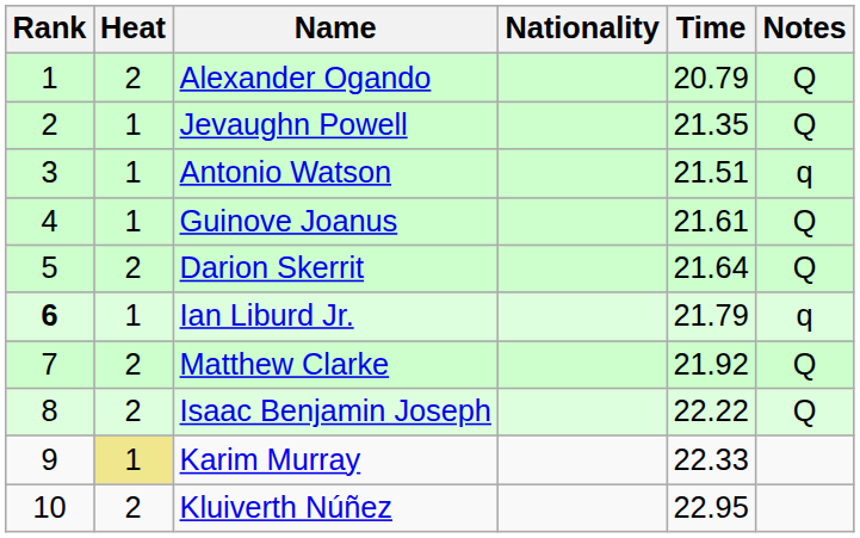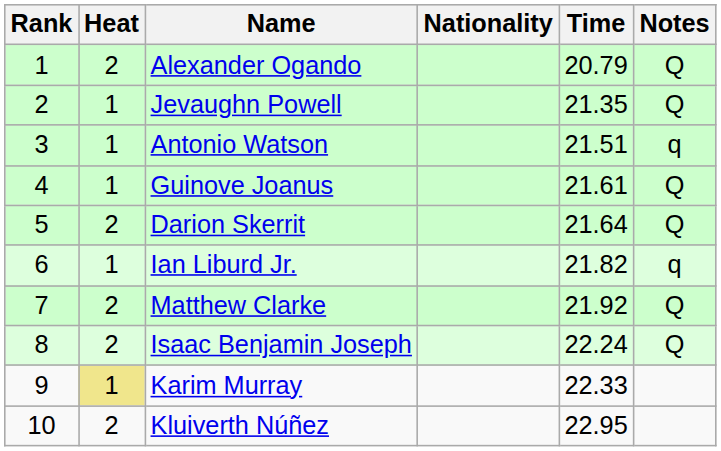 <table class="wikitable sortable" style="text-align:center">
 <tr>
 <th>Rank</th>
 <th>Heat</th>
 <th>Name</th>
 <th>Nationality</th>
 <th>Time</th>
 <th>Notes</th>
 </tr>
 <tr bgcolor=ccffcc>
 <td>1</td>
 <td>2</td>
 <td align=left><a href='#'>Alexander Ogando</a></td>
 <td align=left></td>
 <td>20.79</td>
 <td>Q</td>
 </tr>
 <tr bgcolor=ccffcc>
 <td>2</td>
 <td>1</td>
 <td align=left><a href='#'>Jevaughn Powell</a></td>
 <td align=left></td>
 <td>21.35</td>
 <td>Q</td>
 </tr>
 <tr bgcolor=ccffcc>
 <td>3</td>
 <td>1</td>
 <td align=left><a href='#'>Antonio Watson</a></td>
 <td align=left></td>
 <td>21.51</td>
 <td>q</td>
 </tr>
 <tr bgcolor=ccffcc>
 <td>4</td>
 <td>1</td>
 <td align=left><a href='#'>Guinove Joanus</a></td>
 <td align=left></td>
 <td>21.61</td>
 <td>Q</td>
 </tr>
 <tr bgcolor=ccffcc>
 <td>5</td>
 <td>2</td>
 <td align=left><a href='#'>Darion Skerrit</a></td>
 <td align=left></td>
 <td>21.64</td>
 <td>Q</td>
 </tr>
 <tr bgcolor=ddffdd>
-<td><strong>6</strong></td>
+<td>6</td>
 <td>1</td>
 <td align=left><a href='#'>Ian Liburd Jr.</a></td>
 <td align=left></td>
-<td>21.79</td>
+<td>21.82</td>
 <td>q</td>
 </tr>
 <tr bgcolor=ccffcc>
 <td>7</td>
 <td>2</td>
 <td align=left><a href='#'>Matthew Clarke</a></td>
 <td align=left></td>
 <td>21.92</td>
 <td>Q</td>
 </tr>
 <tr bgcolor=ddffdd>
 <td>8</td>
 <td>2</td>
 <td align=left><a href='#'>Isaac Benjamin Joseph</a></td>
 <td align=left></td>
-<td>22.22</td>
+<td>22.24</td>
 <td>Q</td>
 </tr>
 <tr>
 <td>9</td>
 <td style="background: khaki;">1</td>
 <td align=left><a href='#'>Karim Murray</a></td>
 <td align=left></td>
 <td>22.33</td>
 <td></td>
 </tr>
 <tr>
 <td>10</td>
 <td>2</td>
 <td align=left><a href='#'>Kluiverth Núñez</a></td>
 <td align=left></td>
 <td>22.95</td>
 <td></td>
 </tr>
 </table>
